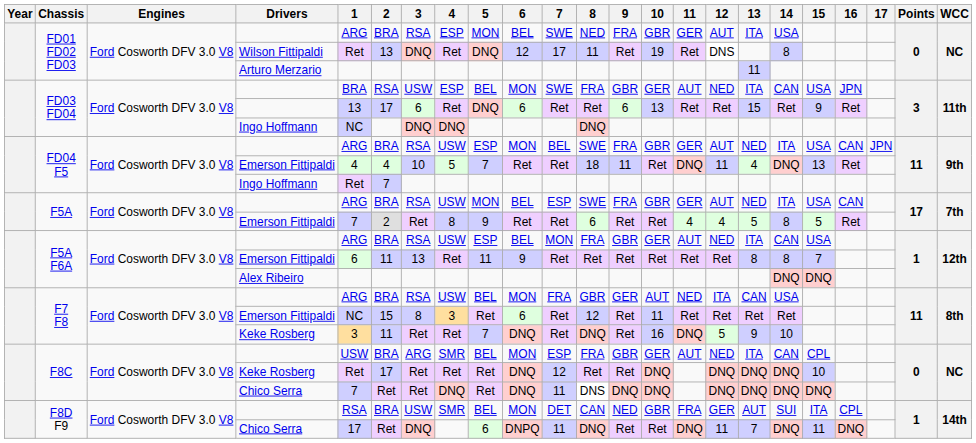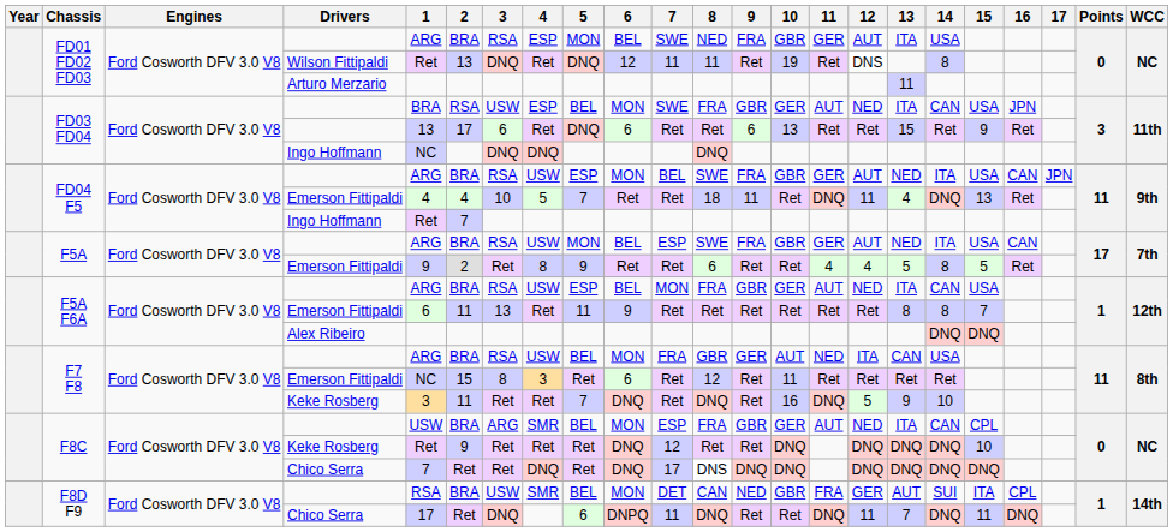 <table class="wikitable" style="text-align:center; font-size:85%">
 <tr>
 <th>Year</th>
 <th>Chassis</th>
 <th>Engines</th>
 <th>Drivers</th>
 <th>1</th>
 <th>2</th>
 <th>3</th>
 <th>4</th>
 <th>5</th>
 <th>6</th>
 <th>7</th>
 <th>8</th>
 <th>9</th>
 <th>10</th>
 <th>11</th>
 <th>12</th>
 <th>13</th>
 <th>14</th>
 <th>15</th>
 <th>16</th>
 <th>17</th>
 <th>Points</th>
 <th>WCC</th>
 </tr>
 <tr>
 <th rowspan="3"></th>
 <td rowspan="3"><a href='#'>FD01</a><br><a href='#'>FD02</a><br><a href='#'>FD03</a></td>
 <td rowspan="3" nowrap><a href='#'>Ford</a> Cosworth DFV 3.0 <a href='#'>V8</a></td>
 <td></td>
 <td><a href='#'>ARG</a></td>
 <td><a href='#'>BRA</a></td>
 <td><a href='#'>RSA</a></td>
 <td><a href='#'>ESP</a></td>
 <td><a href='#'>MON</a></td>
 <td><a href='#'>BEL</a></td>
 <td><a href='#'>SWE</a></td>
 <td><a href='#'>NED</a></td>
 <td><a href='#'>FRA</a></td>
 <td><a href='#'>GBR</a></td>
 <td><a href='#'>GER</a></td>
 <td><a href='#'>AUT</a></td>
 <td><a href='#'>ITA</a></td>
 <td><a href='#'>USA</a></td>
 <td></td>
 <td></td>
 <td></td>
 <th rowspan="3">0</th>
 <th rowspan="3">NC</th>
 </tr>
 <tr>
 <td align="left"> <a href='#'>Wilson Fittipaldi</a></td>
 <td style="background:#EFCFFF;" align="center">Ret</td>
 <td style="background:#CFCFFF;" align="center">13</td>
 <td style="background:#FFCFCF;" align="center">DNQ</td>
 <td style="background:#EFCFFF;" align="center">Ret</td>
 <td style="background:#FFCFCF;" align="center">DNQ</td>
 <td style="background:#CFCFFF;" align="center">12</td>
-<td style="background:#CFCFFF;" align="center">17</td>
+<td style="background:#CFCFFF;" align="center">11</td>
 <td style="background:#CFCFFF;" align="center">11</td>
 <td style="background:#EFCFFF;" align="center">Ret</td>
 <td style="background:#CFCFFF;" align="center">19</td>
 <td style="background:#EFCFFF;" align="center">Ret</td>
 <td style="background:#FFFFFF;" align="center">DNS</td>
 <td></td>
 <td style="background:#CFCFFF;" align="center">8</td>
 <td></td>
 <td></td>
 <td></td>
 </tr>
 <tr>
 <td align="left"> <a href='#'>Arturo Merzario</a></td>
 <td></td>
 <td></td>
 <td></td>
 <td></td>
 <td></td>
 <td></td>
 <td></td>
 <td></td>
 <td></td>
 <td></td>
 <td></td>
 <td></td>
 <td style="background:#CFCFFF;" align="center">11</td>
 <td></td>
 <td></td>
 <td></td>
 <td></td>
 </tr>
 <tr>
 <th rowspan="3"></th>
 <td rowspan="3"><a href='#'>FD03</a><br><a href='#'>FD04</a></td>
 <td rowspan="3"><a href='#'>Ford</a> Cosworth DFV 3.0 <a href='#'>V8</a></td>
 <td></td>
 <td><a href='#'>BRA</a></td>
 <td><a href='#'>RSA</a></td>
 <td><a href='#'>USW</a></td>
 <td><a href='#'>ESP</a></td>
 <td><a href='#'>BEL</a></td>
 <td><a href='#'>MON</a></td>
 <td><a href='#'>SWE</a></td>
 <td><a href='#'>FRA</a></td>
 <td><a href='#'>GBR</a></td>
 <td><a href='#'>GER</a></td>
 <td><a href='#'>AUT</a></td>
 <td><a href='#'>NED</a></td>
 <td><a href='#'>ITA</a></td>
 <td><a href='#'>CAN</a></td>
 <td><a href='#'>USA</a></td>
 <td><a href='#'>JPN</a></td>
 <td></td>
 <th rowspan="3">3</th>
 <th rowspan="3">11th</th>
 </tr>
 <tr>
 <td align="left"></td>
 <td style="background:#CFCFFF;" align="center">13</td>
 <td style="background:#CFCFFF;" align="center">17</td>
 <td style="background:#DFFFDF;" align="center">6</td>
 <td style="background:#EFCFFF;" align="center">Ret</td>
 <td style="background:#FFCFCF;" align="center">DNQ</td>
 <td style="background:#DFFFDF;" align="center">6</td>
 <td style="background:#EFCFFF;" align="center">Ret</td>
 <td style="background:#EFCFFF;" align="center">Ret</td>
 <td style="background:#DFFFDF;" align="center">6</td>
 <td style="background:#CFCFFF;" align="center">13</td>
 <td style="background:#EFCFFF;" align="center">Ret</td>
 <td style="background:#EFCFFF;" align="center">Ret</td>
 <td style="background:#CFCFFF;" align="center">15</td>
 <td style="background:#EFCFFF;" align="center">Ret</td>
 <td style="background:#CFCFFF;" align="center">9</td>
 <td style="background:#EFCFFF;" align="center">Ret</td>
 <td></td>
 </tr>
 <tr>
 <td align="left"> <a href='#'>Ingo Hoffmann</a></td>
 <td style="background:#CFCFFF;" align="center">NC</td>
 <td></td>
 <td style="background:#FFCFCF;" align="center">DNQ</td>
 <td style="background:#FFCFCF;" align="center">DNQ</td>
 <td></td>
 <td></td>
 <td></td>
 <td style="background:#FFCFCF;" align="center">DNQ</td>
 <td></td>
 <td></td>
 <td></td>
 <td></td>
 <td></td>
 <td></td>
 <td></td>
 <td></td>
 <td></td>
 </tr>
 <tr>
 <th rowspan="3"></th>
 <td rowspan="3"><a href='#'>FD04</a><br><a href='#'>F5</a></td>
 <td rowspan="3"><a href='#'>Ford</a> Cosworth DFV 3.0 <a href='#'>V8</a></td>
 <td></td>
 <td><a href='#'>ARG</a></td>
 <td><a href='#'>BRA</a></td>
 <td><a href='#'>RSA</a></td>
 <td><a href='#'>USW</a></td>
 <td><a href='#'>ESP</a></td>
 <td><a href='#'>MON</a></td>
 <td><a href='#'>BEL</a></td>
 <td><a href='#'>SWE</a></td>
 <td><a href='#'>FRA</a></td>
 <td><a href='#'>GBR</a></td>
 <td><a href='#'>GER</a></td>
 <td><a href='#'>AUT</a></td>
 <td><a href='#'>NED</a></td>
 <td><a href='#'>ITA</a></td>
 <td><a href='#'>USA</a></td>
 <td><a href='#'>CAN</a></td>
 <td><a href='#'>JPN</a></td>
 <th rowspan="3">11</th>
 <th rowspan="3">9th</th>
 </tr>
 <tr>
 <td align="left"> <a href='#'>Emerson Fittipaldi</a></td>
 <td style="background:#DFFFDF;" align="center">4</td>
 <td style="background:#DFFFDF;" align="center">4</td>
 <td style="background:#CFCFFF;" align="center">10</td>
 <td style="background:#DFFFDF;" align="center">5</td>
 <td style="background:#CFCFFF;" align="center">7</td>
 <td style="background:#EFCFFF;" align="center">Ret</td>
 <td style="background:#EFCFFF;" align="center">Ret</td>
 <td style="background:#CFCFFF;" align="center">18</td>
 <td style="background:#CFCFFF;" align="center">11</td>
 <td style="background:#EFCFFF;" align="center">Ret</td>
 <td style="background:#FFCFCF;" align="center">DNQ</td>
 <td style="background:#CFCFFF;" align="center">11</td>
 <td style="background:#DFFFDF;" align="center">4</td>
 <td style="background:#FFCFCF;" align="center">DNQ</td>
 <td style="background:#CFCFFF;" align="center">13</td>
 <td style="background:#EFCFFF;" align="center">Ret</td>
 <td></td>
 </tr>
 <tr>
 <td align="left"> <a href='#'>Ingo Hoffmann</a></td>
 <td style="background:#EFCFFF;" align="center">Ret</td>
 <td style="background:#CFCFFF;" align="center">7</td>
 <td></td>
 <td></td>
 <td></td>
 <td></td>
 <td></td>
 <td></td>
 <td></td>
 <td></td>
 <td></td>
 <td></td>
 <td></td>
 <td></td>
 <td></td>
 <td></td>
 <td></td>
 </tr>
 <tr>
 <th rowspan="2"></th>
 <td rowspan="2"><a href='#'>F5A</a></td>
 <td rowspan="2"><a href='#'>Ford</a> Cosworth DFV 3.0 <a href='#'>V8</a></td>
 <td></td>
 <td><a href='#'>ARG</a></td>
 <td><a href='#'>BRA</a></td>
 <td><a href='#'>RSA</a></td>
 <td><a href='#'>USW</a></td>
 <td><a href='#'>MON</a></td>
 <td><a href='#'>BEL</a></td>
 <td><a href='#'>ESP</a></td>
 <td><a href='#'>SWE</a></td>
 <td><a href='#'>FRA</a></td>
 <td><a href='#'>GBR</a></td>
 <td><a href='#'>GER</a></td>
 <td><a href='#'>AUT</a></td>
 <td><a href='#'>NED</a></td>
 <td><a href='#'>ITA</a></td>
 <td><a href='#'>USA</a></td>
 <td><a href='#'>CAN</a></td>
 <td></td>
 <th rowspan="2">17</th>
 <th rowspan="2">7th</th>
 </tr>
 <tr>
 <td align="left"> <a href='#'>Emerson Fittipaldi</a></td>
-<td style="background:#CFCFFF;" align="center">7</td>
+<td style="background:#CFCFFF;" align="center">9</td>
 <td style="background:#DFDFDF;" align="center">2</td>
 <td style="background:#EFCFFF;" align="center">Ret</td>
 <td style="background:#CFCFFF;" align="center">8</td>
 <td style="background:#CFCFFF;" align="center">9</td>
 <td style="background:#EFCFFF;" align="center">Ret</td>
 <td style="background:#EFCFFF;" align="center">Ret</td>
 <td style="background:#DFFFDF;" align="center">6</td>
 <td style="background:#EFCFFF;" align="center">Ret</td>
 <td style="background:#EFCFFF;" align="center">Ret</td>
 <td style="background:#DFFFDF;" align="center">4</td>
 <td style="background:#DFFFDF;" align="center">4</td>
 <td style="background:#DFFFDF;" align="center">5</td>
 <td style="background:#CFCFFF;" align="center">8</td>
 <td style="background:#DFFFDF;" align="center">5</td>
 <td style="background:#EFCFFF;" align="center">Ret</td>
 <td></td>
 </tr>
 <tr>
 <th rowspan="3"></th>
 <td rowspan="3"><a href='#'>F5A</a><br><a href='#'>F6A</a></td>
 <td rowspan="3"><a href='#'>Ford</a> Cosworth DFV 3.0 <a href='#'>V8</a></td>
 <td></td>
 <td><a href='#'>ARG</a></td>
 <td><a href='#'>BRA</a></td>
 <td><a href='#'>RSA</a></td>
 <td><a href='#'>USW</a></td>
 <td><a href='#'>ESP</a></td>
 <td><a href='#'>BEL</a></td>
 <td><a href='#'>MON</a></td>
 <td><a href='#'>FRA</a></td>
 <td><a href='#'>GBR</a></td>
 <td><a href='#'>GER</a></td>
 <td><a href='#'>AUT</a></td>
 <td><a href='#'>NED</a></td>
 <td><a href='#'>ITA</a></td>
 <td><a href='#'>CAN</a></td>
 <td><a href='#'>USA</a></td>
 <td></td>
 <td></td>
 <th rowspan="3">1</th>
 <th rowspan="3">12th</th>
 </tr>
 <tr>
 <td align="left"> <a href='#'>Emerson Fittipaldi</a></td>
 <td style="background:#DFFFDF;" align="center">6</td>
 <td style="background:#CFCFFF;" align="center">11</td>
 <td style="background:#CFCFFF;" align="center">13</td>
 <td style="background:#EFCFFF;" align="center">Ret</td>
 <td style="background:#CFCFFF;" align="center">11</td>
 <td style="background:#CFCFFF;" align="center">9</td>
 <td style="background:#EFCFFF;" align="center">Ret</td>
 <td style="background:#EFCFFF;" align="center">Ret</td>
 <td style="background:#EFCFFF;" align="center">Ret</td>
 <td style="background:#EFCFFF;" align="center">Ret</td>
 <td style="background:#EFCFFF;" align="center">Ret</td>
 <td style="background:#EFCFFF;" align="center">Ret</td>
 <td style="background:#CFCFFF;" align="center">8</td>
 <td style="background:#CFCFFF;" align="center">8</td>
 <td style="background:#CFCFFF;" align="center">7</td>
 <td></td>
 <td></td>
 </tr>
 <tr>
 <td align="left"> <a href='#'>Alex Ribeiro</a></td>
 <td></td>
 <td></td>
 <td></td>
 <td></td>
 <td></td>
 <td></td>
 <td></td>
 <td></td>
 <td></td>
 <td></td>
 <td></td>
 <td></td>
 <td></td>
 <td style="background:#FFCFCF;" align="center">DNQ</td>
 <td style="background:#FFCFCF;" align="center">DNQ</td>
 <td></td>
 <td></td>
 </tr>
 <tr>
 <th rowspan="3"></th>
 <td rowspan="3"><a href='#'>F7</a><br><a href='#'>F8</a></td>
 <td rowspan="3"><a href='#'>Ford</a> Cosworth DFV 3.0 <a href='#'>V8</a></td>
 <td></td>
 <td><a href='#'>ARG</a></td>
 <td><a href='#'>BRA</a></td>
 <td><a href='#'>RSA</a></td>
 <td><a href='#'>USW</a></td>
 <td><a href='#'>BEL</a></td>
 <td><a href='#'>MON</a></td>
 <td><a href='#'>FRA</a></td>
 <td><a href='#'>GBR</a></td>
 <td><a href='#'>GER</a></td>
 <td><a href='#'>AUT</a></td>
 <td><a href='#'>NED</a></td>
 <td><a href='#'>ITA</a></td>
 <td><a href='#'>CAN</a></td>
 <td><a href='#'>USA</a></td>
 <td></td>
 <td></td>
 <td></td>
 <th rowspan="3">11</th>
 <th rowspan="3">8th</th>
 </tr>
 <tr>
 <td align="left"> <a href='#'>Emerson Fittipaldi</a></td>
 <td style="background:#CFCFFF;" align="center">NC</td>
 <td style="background:#CFCFFF;" align="center">15</td>
 <td style="background:#CFCFFF;" align="center">8</td>
 <td style="background:#FFDF9F;" align="center">3</td>
 <td style="background:#EFCFFF;" align="center">Ret</td>
 <td style="background:#DFFFDF;" align="center">6</td>
 <td style="background:#EFCFFF;" align="center">Ret</td>
 <td style="background:#CFCFFF;" align="center">12</td>
 <td style="background:#EFCFFF;" align="center">Ret</td>
 <td style="background:#CFCFFF;" align="center">11</td>
 <td style="background:#EFCFFF;" align="center">Ret</td>
 <td style="background:#EFCFFF;" align="center">Ret</td>
 <td style="background:#EFCFFF;" align="center">Ret</td>
 <td style="background:#EFCFFF;" align="center">Ret</td>
 <td></td>
 <td></td>
 <td></td>
 </tr>
 <tr>
 <td align="left"> <a href='#'>Keke Rosberg</a></td>
 <td style="background:#FFDF9F;" align="center">3</td>
 <td style="background:#CFCFFF;" align="center">11</td>
 <td style="background:#EFCFFF;" align="center">Ret</td>
 <td style="background:#EFCFFF;" align="center">Ret</td>
 <td style="background:#CFCFFF;" align="center">7</td>
 <td style="background:#FFCFCF;" align="center">DNQ</td>
 <td style="background:#EFCFFF;" align="center">Ret</td>
 <td style="background:#FFCFCF;" align="center">DNQ</td>
 <td style="background:#EFCFFF;" align="center">Ret</td>
 <td style="background:#CFCFFF;" align="center">16</td>
 <td style="background:#FFCFCF;" align="center">DNQ</td>
 <td style="background:#DFFFDF;" align="center">5</td>
 <td style="background:#CFCFFF;" align="center">9</td>
 <td style="background:#CFCFFF;" align="center">10</td>
 <td></td>
 <td></td>
 <td></td>
 </tr>
 <tr>
 <th rowspan="3"></th>
 <td rowspan="3"><a href='#'>F8C</a></td>
 <td rowspan="3"><a href='#'>Ford</a> Cosworth DFV 3.0 <a href='#'>V8</a></td>
 <td></td>
 <td><a href='#'>USW</a></td>
 <td><a href='#'>BRA</a></td>
 <td><a href='#'>ARG</a></td>
 <td><a href='#'>SMR</a></td>
 <td><a href='#'>BEL</a></td>
 <td><a href='#'>MON</a></td>
 <td><a href='#'>ESP</a></td>
 <td><a href='#'>FRA</a></td>
 <td><a href='#'>GBR</a></td>
 <td><a href='#'>GER</a></td>
 <td><a href='#'>AUT</a></td>
 <td><a href='#'>NED</a></td>
 <td><a href='#'>ITA</a></td>
 <td><a href='#'>CAN</a></td>
 <td><a href='#'>CPL</a></td>
 <td></td>
 <td></td>
 <th rowspan="3">0</th>
 <th rowspan="3">NC</th>
 </tr>
 <tr>
 <td align="left"> <a href='#'>Keke Rosberg</a></td>
 <td style="background:#EFCFFF;" align="center">Ret</td>
-<td style="background:#CFCFFF;" align="center">17</td>
+<td style="background:#CFCFFF;" align="center">9</td>
 <td style="background:#EFCFFF;" align="center">Ret</td>
 <td style="background:#EFCFFF;" align="center">Ret</td>
 <td style="background:#EFCFFF;" align="center">Ret</td>
 <td style="background:#FFCFCF;" align="center">DNQ</td>
 <td style="background:#CFCFFF;" align="center">12</td>
 <td style="background:#EFCFFF;" align="center">Ret</td>
 <td style="background:#EFCFFF;" align="center">Ret</td>
 <td style="background:#FFCFCF;" align="center">DNQ</td>
 <td></td>
 <td style="background:#FFCFCF;" align="center">DNQ</td>
 <td style="background:#FFCFCF;" align="center">DNQ</td>
 <td style="background:#FFCFCF;" align="center">DNQ</td>
 <td style="background:#CFCFFF;" align="center">10</td>
 <td></td>
 <td></td>
 </tr>
 <tr>
 <td align="left"> <a href='#'>Chico Serra</a></td>
 <td style="background:#CFCFFF;" align="center">7</td>
 <td style="background:#EFCFFF;" align="center">Ret</td>
 <td style="background:#EFCFFF;" align="center">Ret</td>
 <td style="background:#FFCFCF;" align="center">DNQ</td>
 <td style="background:#EFCFFF;" align="center">Ret</td>
 <td style="background:#FFCFCF;" align="center">DNQ</td>
-<td style="background:#CFCFFF;" align="center">11</td>
+<td style="background:#CFCFFF;" align="center">17</td>
 <td style="background:#FFFFFF;" align="center">DNS</td>
 <td style="background:#FFCFCF;" align="center">DNQ</td>
 <td style="background:#FFCFCF;" align="center">DNQ</td>
 <td></td>
 <td style="background:#FFCFCF;" align="center">DNQ</td>
 <td style="background:#FFCFCF;" align="center">DNQ</td>
 <td style="background:#FFCFCF;" align="center">DNQ</td>
 <td style="background:#FFCFCF;" align="center">DNQ</td>
 <td></td>
 <td></td>
 </tr>
 <tr>
 <th rowspan="2"></th>
 <td rowspan="2"><a href='#'>F8D</a><br>F9</td>
 <td rowspan="2"><a href='#'>Ford</a> Cosworth DFV 3.0 <a href='#'>V8</a></td>
 <td></td>
 <td><a href='#'>RSA</a></td>
 <td><a href='#'>BRA</a></td>
 <td><a href='#'>USW</a></td>
 <td><a href='#'>SMR</a></td>
 <td><a href='#'>BEL</a></td>
 <td><a href='#'>MON</a></td>
 <td><a href='#'>DET</a></td>
 <td><a href='#'>CAN</a></td>
 <td><a href='#'>NED</a></td>
 <td><a href='#'>GBR</a></td>
 <td><a href='#'>FRA</a></td>
 <td><a href='#'>GER</a></td>
 <td><a href='#'>AUT</a></td>
 <td><a href='#'>SUI</a></td>
 <td><a href='#'>ITA</a></td>
 <td><a href='#'>CPL</a></td>
 <td></td>
 <th rowspan="2">1</th>
 <th rowspan="2">14th</th>
 </tr>
 <tr>
 <td align="left"> <a href='#'>Chico Serra</a></td>
 <td style="background:#CFCFFF;" align="center">17</td>
 <td style="background:#EFCFFF;" align="center">Ret</td>
 <td style="background:#FFCFCF;" align="center">DNQ</td>
 <td></td>
 <td style="background:#DFFFDF;" align="center">6</td>
 <td style="background:#FFCFCF;" align="center">DNPQ</td>
 <td style="background:#CFCFFF;" align="center">11</td>
 <td style="background:#FFCFCF;" align="center">DNQ</td>
 <td style="background:#EFCFFF;" align="center">Ret</td>
 <td style="background:#EFCFFF;" align="center">Ret</td>
 <td style="background:#FFCFCF;" align="center">DNQ</td>
 <td style="background:#CFCFFF;" align="center">11</td>
 <td style="background:#CFCFFF;" align="center">7</td>
 <td style="background:#FFCFCF;" align="center">DNQ</td>
 <td style="background:#CFCFFF;" align="center">11</td>
 <td style="background:#FFCFCF;" align="center">DNQ</td>
 <td></td>
 </tr>
 </table>
